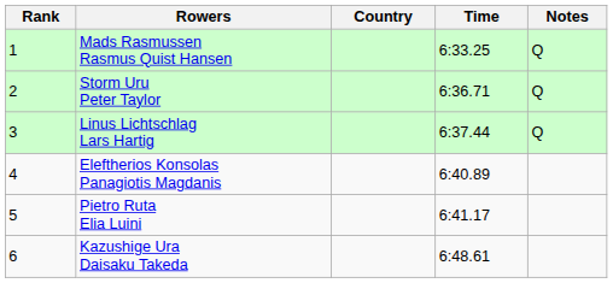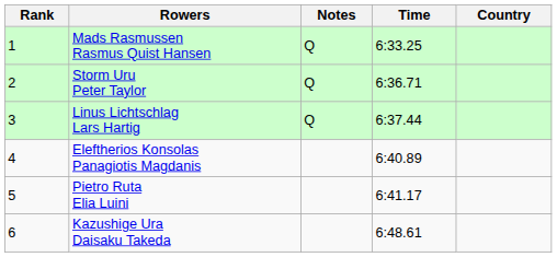 <table class="wikitable sortable" width=50%>
 <tr>
 <th>Rank</th>
 <th>Rowers</th>
+<th>Notes</th>
+<th>Time</th>
 <th>Country</th>
-<th>Time</th>
-<th>Notes</th>
 </tr>
 <tr bgcolor=ccffcc>
 <td>1</td>
 <td><a href='#'>Mads Rasmussen</a><br><a href='#'>Rasmus Quist Hansen</a></td>
+<td>Q</td>
+<td>6:33.25</td>
 <td></td>
-<td>6:33.25</td>
-<td>Q</td>
 </tr>
 <tr bgcolor=ccffcc>
 <td>2</td>
 <td><a href='#'>Storm Uru</a><br><a href='#'>Peter Taylor</a></td>
+<td>Q</td>
+<td>6:36.71</td>
 <td></td>
-<td>6:36.71</td>
-<td>Q</td>
 </tr>
 <tr bgcolor=ccffcc>
 <td>3</td>
 <td><a href='#'>Linus Lichtschlag</a><br><a href='#'>Lars Hartig</a></td>
+<td>Q</td>
+<td>6:37.44</td>
 <td></td>
-<td>6:37.44</td>
-<td>Q</td>
 </tr>
 <tr>
 <td>4</td>
 <td><a href='#'>Eleftherios Konsolas</a><br><a href='#'>Panagiotis Magdanis</a></td>
 <td></td>
 <td>6:40.89</td>
 <td></td>
 </tr>
 <tr>
 <td>5</td>
 <td><a href='#'>Pietro Ruta</a><br><a href='#'>Elia Luini</a></td>
 <td></td>
 <td>6:41.17</td>
 <td></td>
 </tr>
 <tr>
 <td>6</td>
 <td><a href='#'>Kazushige Ura</a><br><a href='#'>Daisaku Takeda</a></td>
 <td></td>
 <td>6:48.61</td>
 <td></td>
 </tr>
 </table>
